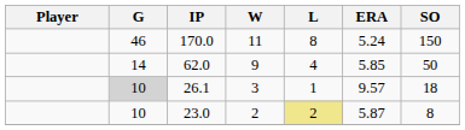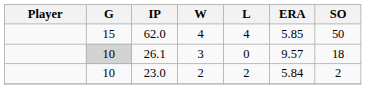 <table class="wikitable sortable">
 <tr>
 <th bgcolor="#DDDDFF" width="16%">Player</th>
 <th bgcolor="#DDDDFF" width="9%">G</th>
 <th bgcolor="#DDDDFF" width="9%">IP</th>
 <th bgcolor="#DDDDFF" width="9%">W</th>
 <th bgcolor="#DDDDFF" width="9%">L</th>
 <th bgcolor="#DDDDFF" width="9%">ERA</th>
 <th bgcolor="#DDDDFF" width="9%">SO</th>
 </tr>
 <tr align="center">
 <td></td>
-<td>46</td>
-<td>170.0</td>
-<td>11</td>
-<td>8</td>
-<td>5.24</td>
-<td>150</td>
-</tr>
-<tr align="center">
-<td></td>
-<td>14</td>
+<td>15</td>
 <td>62.0</td>
-<td>9</td>
+<td>4</td>
 <td>4</td>
 <td>5.85</td>
 <td>50</td>
 </tr>
 <tr align="center">
 <td></td>
 <td style="background: lightgrey;">10</td>
 <td>26.1</td>
 <td>3</td>
-<td>1</td>
+<td>0</td>
 <td>9.57</td>
 <td>18</td>
 </tr>
 <tr align="center">
 <td></td>
 <td>10</td>
 <td>23.0</td>
 <td>2</td>
-<td style="background: khaki;">2</td>
-<td>5.87</td>
-<td>8</td>
+<td>2</td>
+<td>5.84</td>
+<td>2</td>
 </tr>
 <tr align="center">
 </tr>
 </table>
